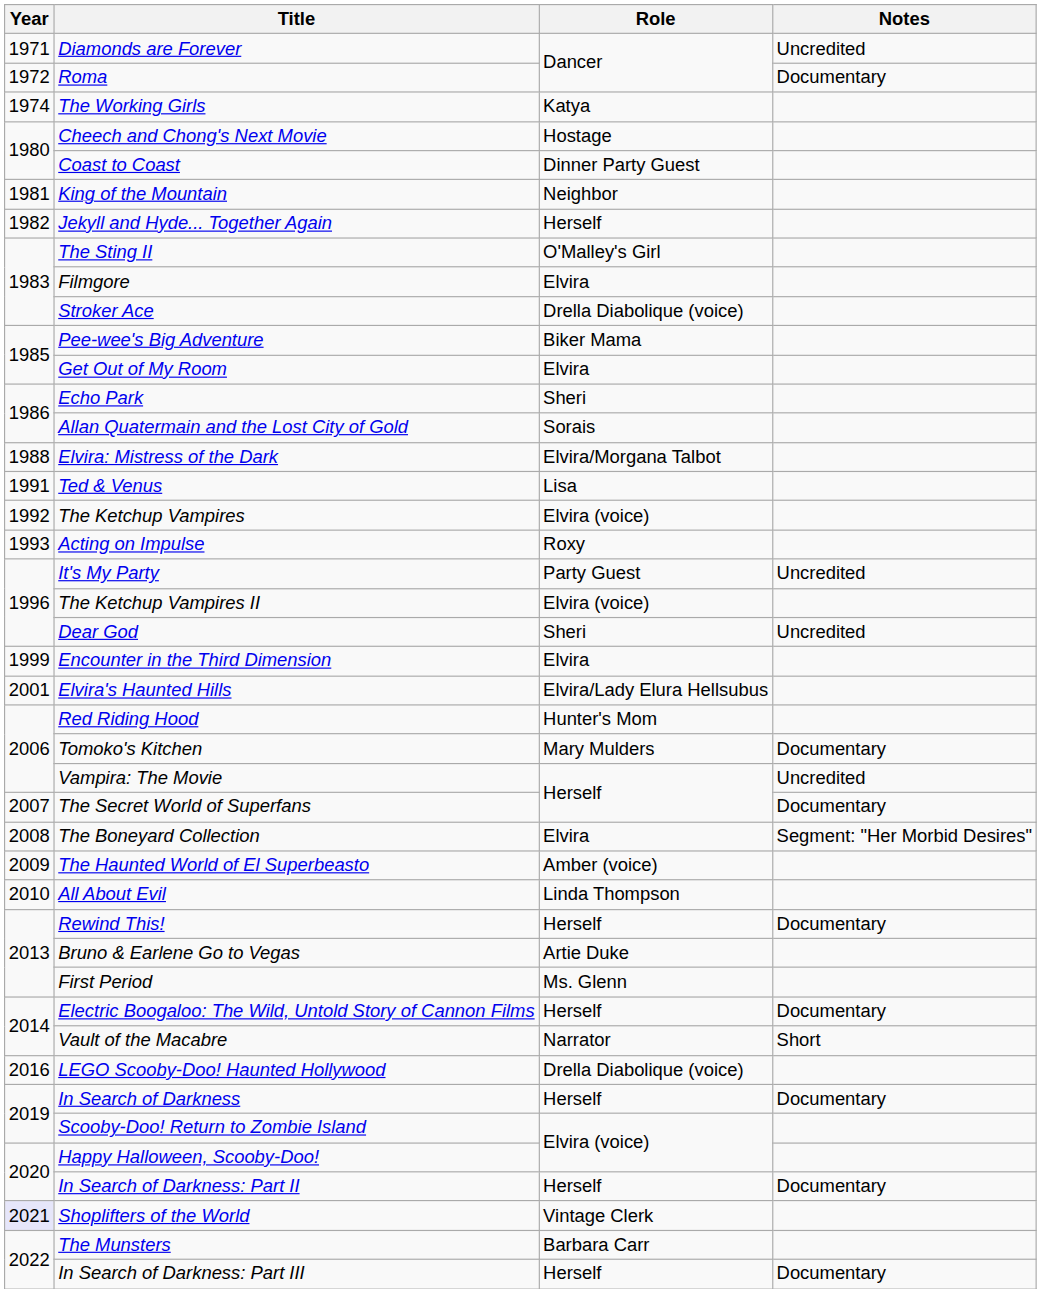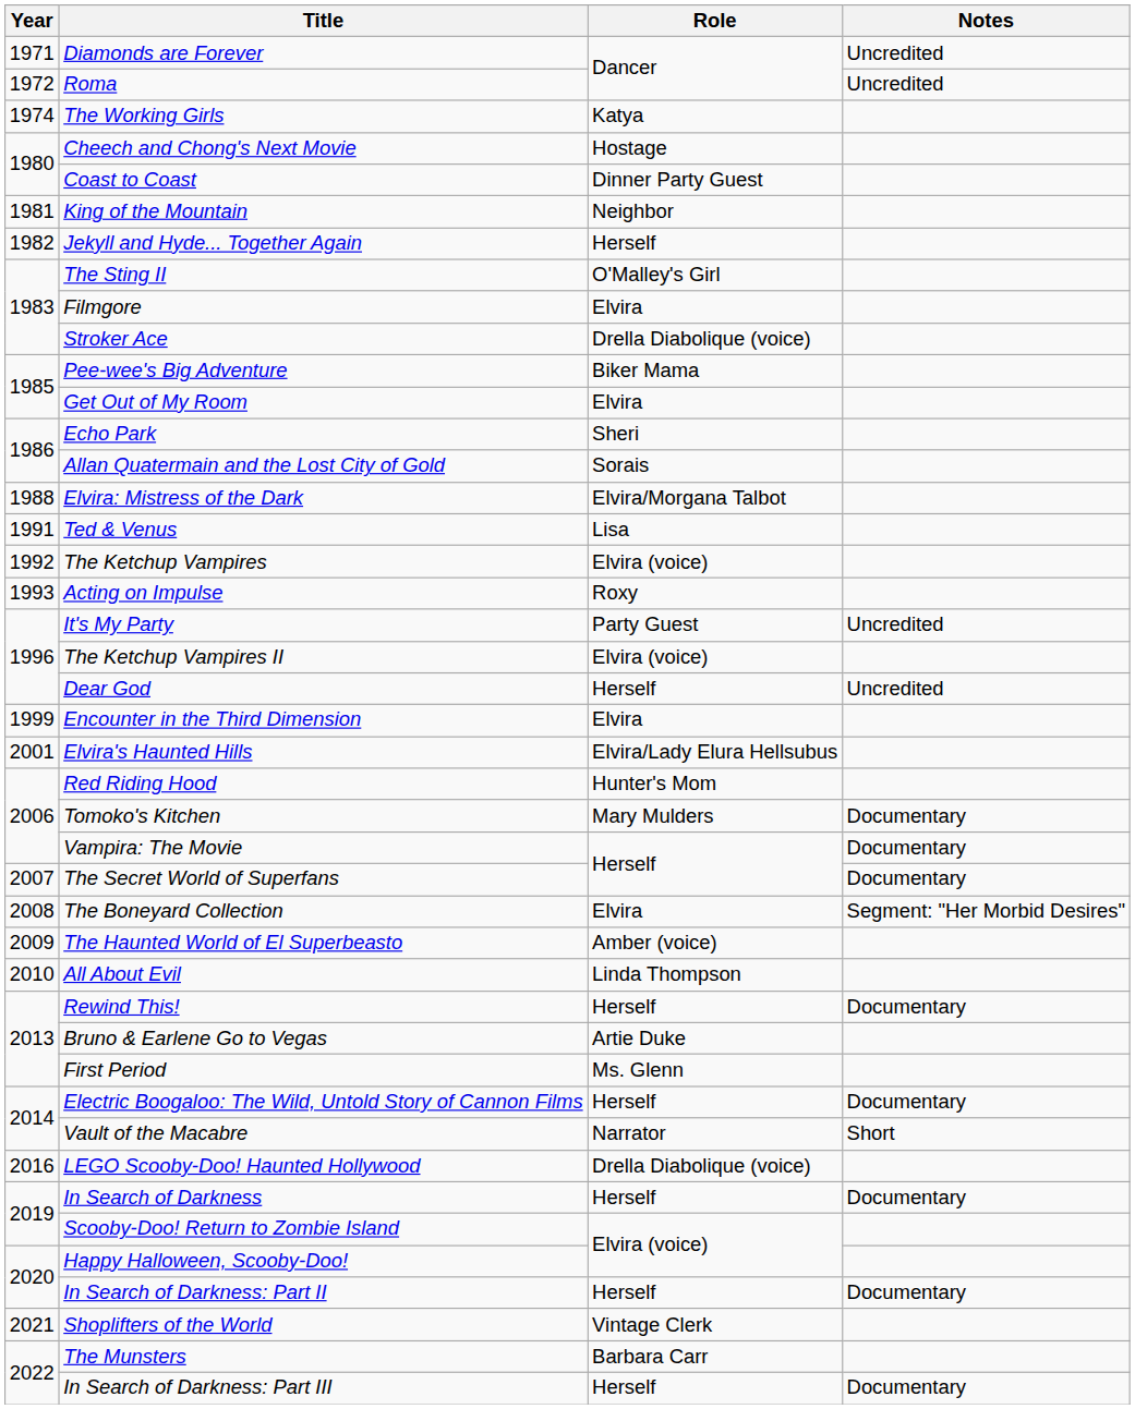 <table class="wikitable sortable">
 <tr>
 <th>Year</th>
 <th>Title</th>
 <th>Role</th>
 <th>Notes</th>
 </tr>
 <tr>
 <td>1971</td>
 <td><em><a href='#'>Diamonds are Forever</a></em></td>
 <td rowspan=2>Dancer</td>
 <td>Uncredited</td>
 </tr>
 <tr>
 <td>1972</td>
 <td><em><a href='#'>Roma</a></em></td>
-<td>Documentary</td>
+<td>Uncredited</td>
 </tr>
 <tr>
 <td>1974</td>
 <td><em><a href='#'>The Working Girls</a></em></td>
 <td>Katya</td>
 <td></td>
 </tr>
 <tr>
 <td rowspan=2>1980</td>
 <td><em><a href='#'>Cheech and Chong's Next Movie</a></em></td>
 <td>Hostage</td>
 <td></td>
 </tr>
 <tr>
 <td><em><a href='#'>Coast to Coast</a></em></td>
 <td>Dinner Party Guest</td>
 <td></td>
 </tr>
 <tr>
 <td>1981</td>
 <td><em><a href='#'>King of the Mountain</a></em></td>
 <td>Neighbor</td>
 <td></td>
 </tr>
 <tr>
 <td>1982</td>
 <td><em><a href='#'>Jekyll and Hyde... Together Again</a></em></td>
 <td>Herself</td>
 <td></td>
 </tr>
 <tr>
 <td rowspan=3>1983</td>
 <td><em><a href='#'>The Sting II</a></em></td>
 <td>O'Malley's Girl</td>
 <td></td>
 </tr>
 <tr>
 <td><em>Filmgore</em></td>
 <td>Elvira</td>
 <td></td>
 </tr>
 <tr>
 <td><em><a href='#'>Stroker Ace</a></em></td>
 <td>Drella Diabolique (voice)</td>
 <td></td>
 </tr>
 <tr>
 <td rowspan=2>1985</td>
 <td><em><a href='#'>Pee-wee's Big Adventure </a></em></td>
 <td>Biker Mama</td>
 <td></td>
 </tr>
 <tr>
 <td><em><a href='#'>Get Out of My Room</a></em></td>
 <td>Elvira</td>
 <td></td>
 </tr>
 <tr>
 <td rowspan=2>1986</td>
 <td><em><a href='#'>Echo Park</a></em></td>
 <td>Sheri</td>
 <td></td>
 </tr>
 <tr>
 <td><em><a href='#'>Allan Quatermain and the Lost City of Gold</a></em></td>
 <td>Sorais</td>
 <td></td>
 </tr>
 <tr>
 <td>1988</td>
 <td><em><a href='#'>Elvira: Mistress of the Dark</a></em></td>
 <td>Elvira/Morgana Talbot</td>
 <td></td>
 </tr>
 <tr>
 <td>1991</td>
 <td><em><a href='#'>Ted & Venus</a></em></td>
 <td>Lisa</td>
 <td></td>
 </tr>
 <tr>
 <td>1992</td>
 <td><em>The Ketchup Vampires</em></td>
 <td>Elvira (voice)</td>
 <td></td>
 </tr>
 <tr>
 <td>1993</td>
 <td><em><a href='#'>Acting on Impulse</a></em></td>
 <td>Roxy</td>
 <td></td>
 </tr>
 <tr>
 <td rowspan=3>1996</td>
 <td><em><a href='#'>It's My Party</a></em></td>
 <td>Party Guest</td>
 <td>Uncredited</td>
 </tr>
 <tr>
 <td><em>The Ketchup Vampires II</em></td>
 <td>Elvira (voice)</td>
 <td></td>
 </tr>
 <tr>
 <td><em><a href='#'>Dear God</a></em></td>
-<td>Sheri</td>
+<td>Herself</td>
 <td>Uncredited</td>
 </tr>
 <tr>
 <td>1999</td>
 <td><em><a href='#'>Encounter in the Third Dimension</a></em></td>
 <td>Elvira</td>
 <td></td>
 </tr>
 <tr>
 <td>2001</td>
 <td><em><a href='#'>Elvira's Haunted Hills</a></em></td>
 <td>Elvira/Lady Elura Hellsubus</td>
 <td></td>
 </tr>
 <tr>
 <td rowspan=3>2006</td>
 <td><em><a href='#'>Red Riding Hood</a></em></td>
 <td>Hunter's Mom</td>
 <td></td>
 </tr>
 <tr>
 <td><em>Tomoko's Kitchen</em></td>
 <td>Mary Mulders</td>
 <td>Documentary</td>
 </tr>
 <tr>
 <td><em>Vampira: The Movie</em></td>
 <td rowspan=2>Herself</td>
-<td>Uncredited</td>
+<td>Documentary</td>
 </tr>
 <tr>
 <td>2007</td>
 <td><em>The Secret World of Superfans</em></td>
 <td>Documentary</td>
 </tr>
 <tr>
 <td>2008</td>
 <td><em>The Boneyard Collection</em></td>
 <td>Elvira</td>
 <td>Segment: "Her Morbid Desires"</td>
 </tr>
 <tr>
 <td>2009</td>
 <td><em><a href='#'>The Haunted World of El Superbeasto </a></em></td>
 <td>Amber (voice)</td>
 <td></td>
 </tr>
 <tr>
 <td>2010</td>
 <td><em><a href='#'>All About Evil</a></em></td>
 <td>Linda Thompson</td>
 <td></td>
 </tr>
 <tr>
 <td rowspan=3>2013</td>
 <td><em><a href='#'>Rewind This!</a></em></td>
 <td>Herself</td>
 <td>Documentary</td>
 </tr>
 <tr>
 <td><em>Bruno & Earlene Go to Vegas</em></td>
 <td>Artie Duke</td>
 <td></td>
 </tr>
 <tr>
 <td><em>First Period</em></td>
 <td>Ms. Glenn</td>
 <td></td>
 </tr>
 <tr>
 <td rowspan=2>2014</td>
 <td><em><a href='#'>Electric Boogaloo: The Wild, Untold Story of Cannon Films</a></em></td>
 <td>Herself</td>
 <td>Documentary</td>
 </tr>
 <tr>
 <td><em>Vault of the Macabre</em></td>
 <td>Narrator</td>
 <td>Short</td>
 </tr>
 <tr>
 <td>2016</td>
 <td><em><a href='#'>LEGO Scooby-Doo! Haunted Hollywood</a></em></td>
 <td>Drella Diabolique (voice)</td>
 <td></td>
 </tr>
 <tr>
 <td rowspan=2>2019</td>
 <td><em><a href='#'>In Search of Darkness</a></em></td>
 <td>Herself</td>
 <td>Documentary</td>
 </tr>
 <tr>
 <td><em><a href='#'>Scooby-Doo! Return to Zombie Island</a></em></td>
 <td rowspan=2>Elvira (voice)</td>
 <td></td>
 </tr>
 <tr>
 <td rowspan="2">2020</td>
 <td><em><a href='#'>Happy Halloween, Scooby-Doo!</a></em></td>
 <td></td>
 </tr>
 <tr>
 <td><em><a href='#'>In Search of Darkness: Part II</a></em></td>
 <td>Herself</td>
 <td>Documentary</td>
 </tr>
 <tr>
-<td style="background: lavender;">2021</td>
+<td>2021</td>
 <td><em><a href='#'>Shoplifters of the World</a></em></td>
 <td>Vintage Clerk</td>
 <td></td>
 </tr>
 <tr>
 <td rowspan="2">2022</td>
 <td><em><a href='#'>The Munsters</a></em></td>
 <td>Barbara Carr</td>
 <td></td>
 </tr>
 <tr>
 <td><em>In Search of Darkness: Part III</em></td>
 <td>Herself</td>
 <td>Documentary</td>
 </tr>
 </table>
